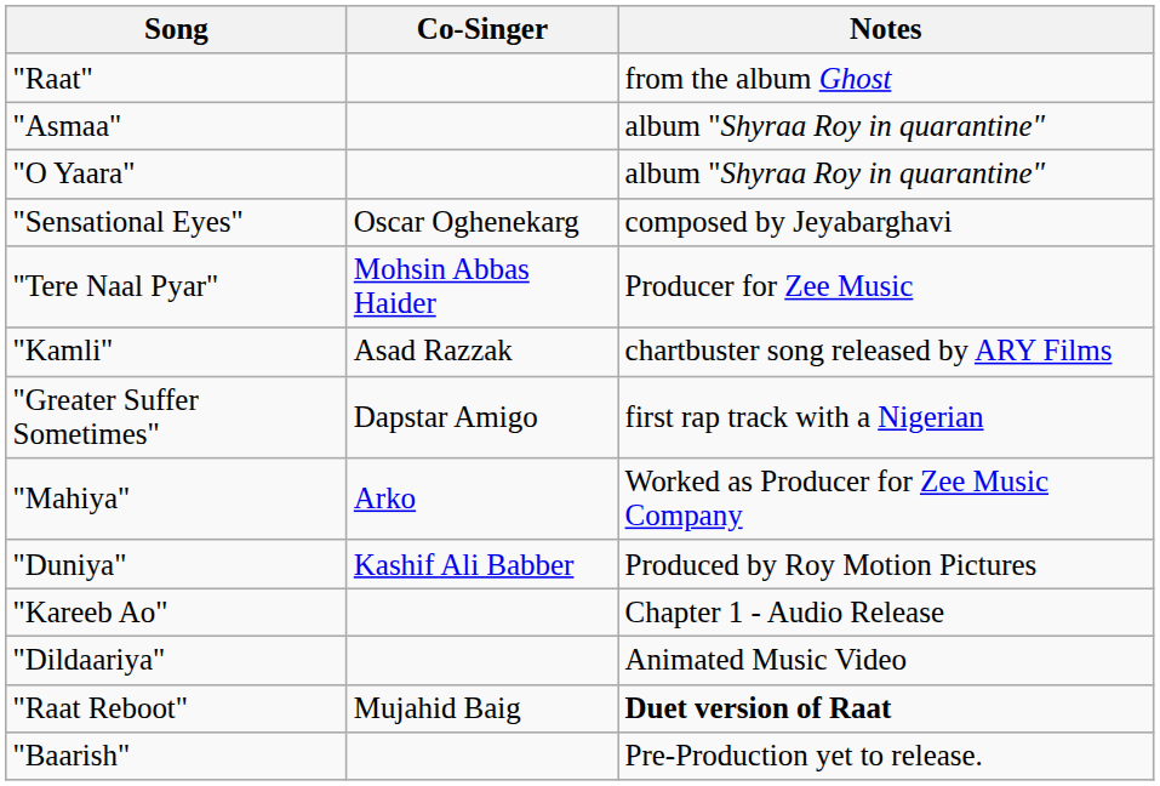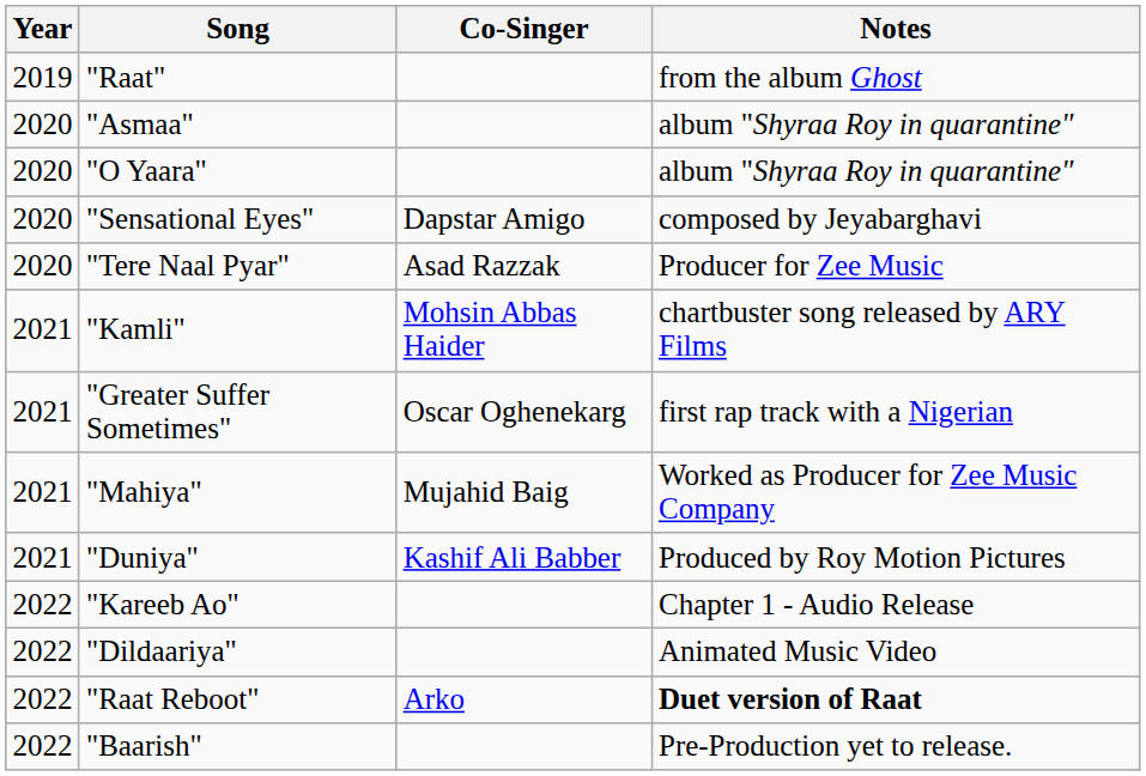 <table class="wikitable">
 <tr>
+<th>Year</th>
 <th>Song</th>
 <th>Co-Singer</th>
 <th>Notes</th>
 </tr>
 <tr>
+<td>2019</td>
 <td>"Raat"</td>
 <td></td>
 <td>from the album <em><a href='#'>Ghost</a></em></td>
 </tr>
 <tr>
+<td>2020</td>
 <td>"Asmaa"</td>
 <td></td>
 <td>album "<em>Shyraa Roy in quarantine"</em></td>
 </tr>
 <tr>
+<td>2020</td>
 <td>"O Yaara"</td>
 <td></td>
 <td>album "<em>Shyraa Roy in quarantine"</em></td>
 </tr>
 <tr>
+<td>2020</td>
 <td>"Sensational Eyes"</td>
-<td>Oscar Oghenekarg</td>
+<td>Dapstar Amigo</td>
 <td>composed by Jeyabarghavi</td>
 </tr>
 <tr>
+<td>2020</td>
 <td>"Tere Naal Pyar"</td>
-<td><a href='#'>Mohsin Abbas Haider</a></td>
+<td>Asad Razzak</td>
 <td>Producer for <a href='#'>Zee Music</a></td>
 </tr>
 <tr>
+<td>2021</td>
 <td>"Kamli"</td>
-<td>Asad Razzak</td>
+<td><a href='#'>Mohsin Abbas Haider</a></td>
 <td>chartbuster song released by <a href='#'>ARY Films</a></td>
 </tr>
 <tr>
+<td>2021</td>
 <td>"Greater Suffer Sometimes"</td>
-<td>Dapstar Amigo</td>
+<td>Oscar Oghenekarg</td>
 <td>first rap track with a <a href='#'>Nigerian</a></td>
 </tr>
 <tr>
+<td>2021</td>
 <td>"Mahiya"</td>
-<td><a href='#'>Arko</a></td>
+<td>Mujahid Baig</td>
 <td>Worked as Producer for <a href='#'>Zee Music Company</a></td>
 </tr>
 <tr>
+<td>2021</td>
 <td>"Duniya"</td>
 <td><a href='#'>Kashif Ali Babber</a></td>
 <td>Produced by Roy Motion Pictures</td>
 </tr>
 <tr>
+<td>2022</td>
 <td>"Kareeb Ao"</td>
 <td></td>
 <td>Chapter 1 - Audio Release</td>
 </tr>
 <tr>
+<td>2022</td>
 <td>"Dildaariya"</td>
 <td></td>
 <td>Animated Music Video</td>
 </tr>
 <tr>
+<td>2022</td>
 <td>"Raat Reboot"</td>
-<td>Mujahid Baig</td>
+<td><a href='#'>Arko</a></td>
 <td><strong>Duet version of Raat</strong></td>
 </tr>
 <tr>
+<td>2022</td>
 <td>"Baarish"</td>
 <td></td>
 <td>Pre-Production yet to release.</td>
 </tr>
 </table>
